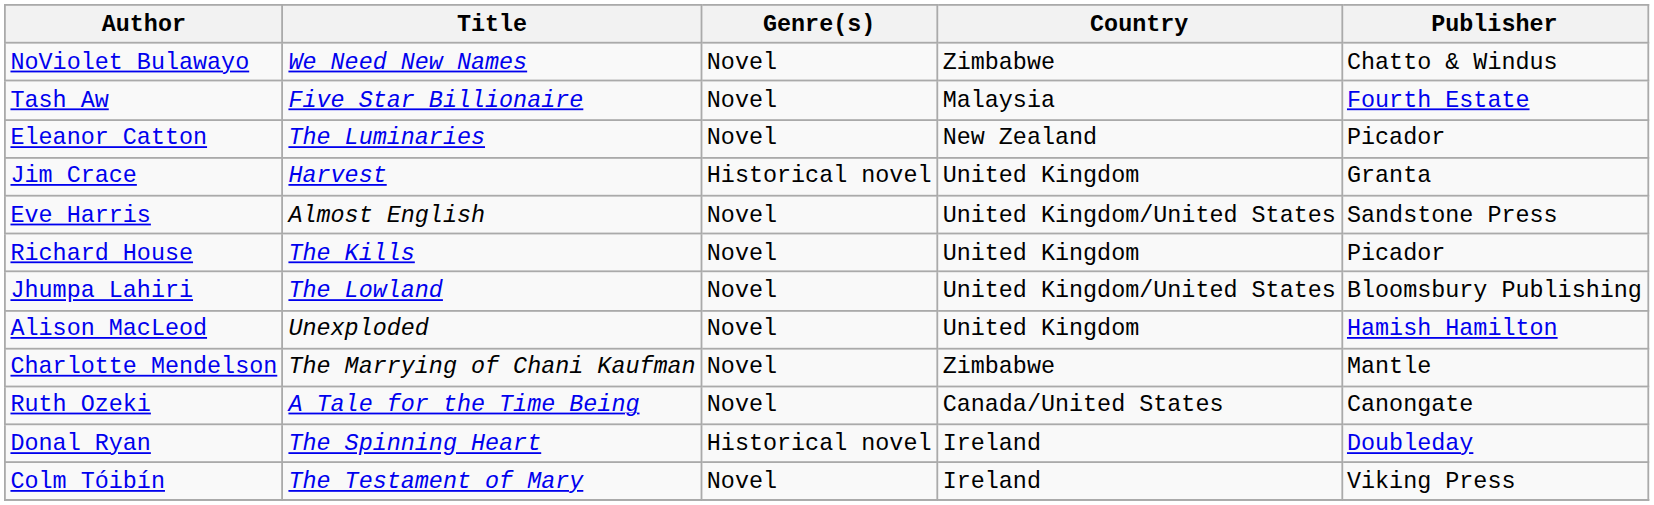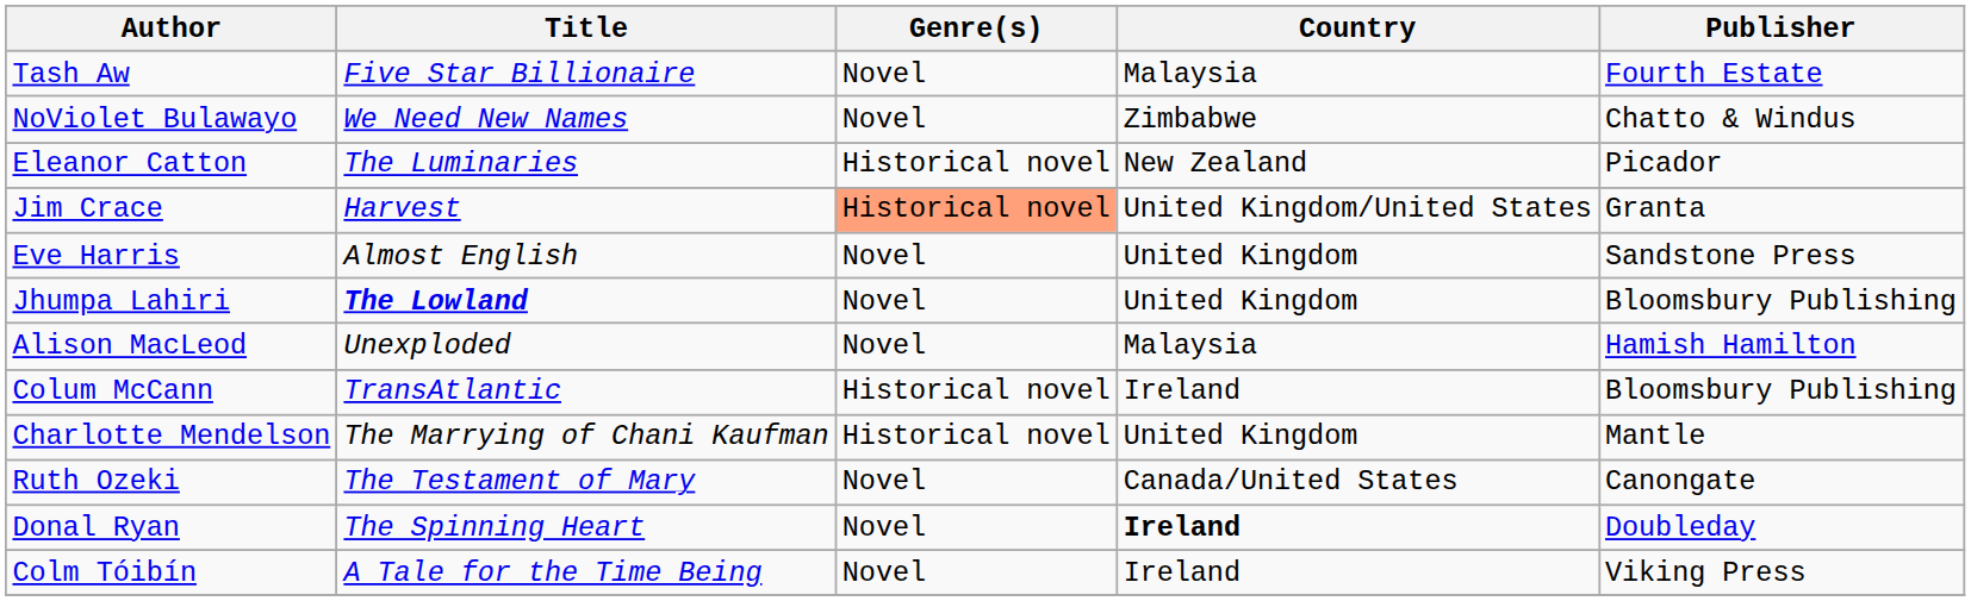 <table class="wikitable">
 <tr>
 <th>Author</th>
 <th>Title</th>
 <th>Genre(s)</th>
 <th>Country</th>
 <th>Publisher</th>
 </tr>
 <tr>
+<td><a href='#'>Tash Aw</a></td>
+<td><em><a href='#'>Five Star Billionaire</a></em></td>
+<td>Novel</td>
+<td>Malaysia</td>
+<td><a href='#'>Fourth Estate</a></td>
+</tr>
+<tr>
 <td><a href='#'>NoViolet Bulawayo</a></td>
 <td><em><a href='#'>We Need New Names</a></em></td>
 <td>Novel</td>
 <td>Zimbabwe</td>
 <td>Chatto & Windus</td>
 </tr>
 <tr>
-<td><a href='#'>Tash Aw</a></td>
-<td><em><a href='#'>Five Star Billionaire</a></em></td>
-<td>Novel</td>
-<td>Malaysia</td>
-<td><a href='#'>Fourth Estate</a></td>
-</tr>
-<tr>
 <td><a href='#'>Eleanor Catton</a></td>
 <td><em><a href='#'>The Luminaries</a></em></td>
-<td>Novel</td>
+<td>Historical novel</td>
 <td>New Zealand</td>
 <td>Picador</td>
 </tr>
 <tr>
 <td><a href='#'>Jim Crace</a></td>
 <td><em><a href='#'>Harvest</a></em></td>
-<td>Historical novel</td>
-<td>United Kingdom</td>
+<td style="background: lightsalmon;">Historical novel</td>
+<td>United Kingdom/United States</td>
 <td>Granta</td>
 </tr>
 <tr>
 <td><a href='#'>Eve Harris</a></td>
 <td><em>Almost English</em></td>
 <td>Novel</td>
-<td>United Kingdom/United States</td>
+<td>United Kingdom</td>
 <td>Sandstone Press</td>
 </tr>
 <tr>
-<td><a href='#'>Richard House</a></td>
-<td><em><a href='#'>The Kills</a></em></td>
+<td><a href='#'>Jhumpa Lahiri</a></td>
+<td><strong><em><a href='#'>The Lowland</a></em></strong></td>
 <td>Novel</td>
 <td>United Kingdom</td>
-<td>Picador</td>
-</tr>
-<tr>
-<td><a href='#'>Jhumpa Lahiri</a></td>
-<td><em><a href='#'>The Lowland</a></em></td>
-<td>Novel</td>
-<td>United Kingdom/United States</td>
 <td>Bloomsbury Publishing</td>
 </tr>
 <tr>
 <td><a href='#'>Alison MacLeod</a></td>
 <td><em>Unexploded</em></td>
 <td>Novel</td>
-<td>United Kingdom</td>
+<td>Malaysia</td>
 <td><a href='#'>Hamish Hamilton</a></td>
+</tr>
+<tr>
+<td><a href='#'>Colum McCann</a></td>
+<td><em><a href='#'>TransAtlantic</a></em></td>
+<td>Historical novel</td>
+<td>Ireland</td>
+<td>Bloomsbury Publishing</td>
 </tr>
 <tr>
 <td><a href='#'>Charlotte Mendelson</a></td>
 <td><em>The Marrying of Chani Kaufman</em></td>
-<td>Novel</td>
-<td>Zimbabwe</td>
+<td>Historical novel</td>
+<td>United Kingdom</td>
 <td>Mantle</td>
 </tr>
 <tr>
 <td><a href='#'>Ruth Ozeki</a></td>
-<td><em><a href='#'>A Tale for the Time Being</a></em></td>
+<td><em><a href='#'>The Testament of Mary</a></em></td>
 <td>Novel</td>
 <td>Canada/United States</td>
 <td>Canongate</td>
 </tr>
 <tr>
 <td><a href='#'>Donal Ryan</a></td>
 <td><em><a href='#'>The Spinning Heart</a></em></td>
-<td>Historical novel</td>
-<td>Ireland</td>
+<td>Novel</td>
+<td><strong>Ireland</strong></td>
 <td><a href='#'>Doubleday</a></td>
 </tr>
 <tr>
 <td><a href='#'>Colm Tóibín</a></td>
-<td><em><a href='#'>The Testament of Mary</a></em></td>
+<td><em><a href='#'>A Tale for the Time Being</a></em></td>
 <td>Novel</td>
 <td>Ireland</td>
 <td>Viking Press</td>
 </tr>
 <tr>
 </tr>
 </table>
